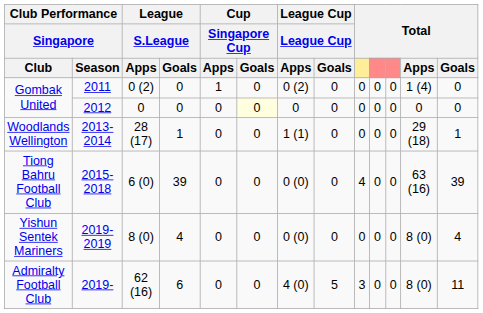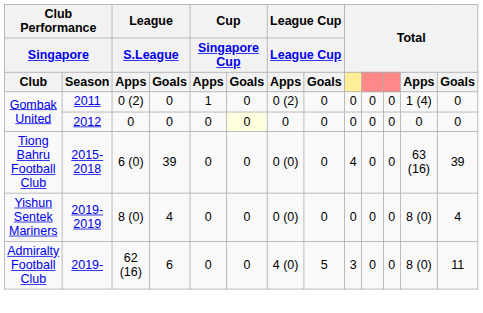 <table class="wikitable" style="text-align:center;">
 <tr>
 <th colspan="2">Club Performance</th>
 <th colspan="2">League</th>
 <th colspan="2">Cup</th>
 <th colspan="2">League Cup</th>
 <th colspan="5" rowspan="2">Total</th>
 </tr>
 <tr>
 <th colspan="2"><a href='#'>Singapore</a></th>
 <th colspan="2"><a href='#'>S.League</a></th>
 <th colspan="2"><a href='#'>Singapore Cup</a></th>
 <th colspan="2"><a href='#'>League Cup</a></th>
 </tr>
 <tr>
 <th>Club</th>
 <th>Season</th>
 <th>Apps</th>
 <th>Goals</th>
 <th>Apps</th>
 <th>Goals</th>
 <th>Apps</th>
 <th>Goals</th>
 <th style="width:25px; background:#fe9;"></th>
 <th style="width:40px; background:#ff8888;"></th>
 <th style="width:25px; background:#ff8888;"></th>
 <th>Apps</th>
 <th>Goals</th>
 </tr>
 <tr>
 <td rowspan="2"><a href='#'>Gombak United</a></td>
 <td><a href='#'>2011</a></td>
 <td>0 (2)</td>
 <td>0</td>
 <td>1</td>
 <td>0</td>
 <td>0 (2)</td>
 <td>0</td>
 <td>0</td>
 <td>0</td>
 <td>0</td>
 <td>1 (4)</td>
 <td>0</td>
 </tr>
 <tr>
 <td><a href='#'>2012</a></td>
 <td>0</td>
 <td>0</td>
 <td>0</td>
 <td style="background: lightyellow;">0</td>
 <td>0</td>
 <td>0</td>
 <td>0</td>
 <td>0</td>
 <td>0</td>
 <td>0</td>
 <td>0</td>
 </tr>
 <tr>
-<td rowspan="1"><a href='#'>Woodlands Wellington</a></td>
-<td><a href='#'>2013-2014</a></td>
-<td>28 (17)</td>
-<td>1</td>
-<td>0</td>
-<td>0</td>
-<td>1 (1)</td>
-<td>0</td>
-<td>0</td>
-<td>0</td>
-<td>0</td>
-<td>29 (18)</td>
-<td>1</td>
-</tr>
-<tr>
 <td rowspan="1"><a href='#'>Tiong Bahru Football Club</a></td>
 <td><a href='#'>2015-2018</a></td>
 <td>6 (0)</td>
 <td>39</td>
 <td>0</td>
 <td>0</td>
 <td>0 (0)</td>
 <td>0</td>
 <td>4</td>
 <td>0</td>
 <td>0</td>
 <td>63 (16)</td>
 <td>39</td>
 </tr>
 <tr>
 <td rowspan="1"><a href='#'> Yishun Sentek Mariners</a></td>
 <td><a href='#'>2019-2019</a></td>
 <td>8 (0)</td>
 <td>4</td>
 <td>0</td>
 <td>0</td>
 <td>0 (0)</td>
 <td>0</td>
 <td>0</td>
 <td>0</td>
 <td>0</td>
 <td>8 (0)</td>
 <td>4</td>
 </tr>
 <tr>
 <td rowspan="1"><a href='#'>Admiralty Football Club</a></td>
 <td><a href='#'>2019-</a></td>
 <td>62 (16)</td>
 <td>6</td>
 <td>0</td>
 <td>0</td>
 <td>4 (0)</td>
 <td>5</td>
 <td>3</td>
 <td>0</td>
 <td>0</td>
 <td>8 (0)</td>
 <td>11</td>
 </tr>
 </table>
